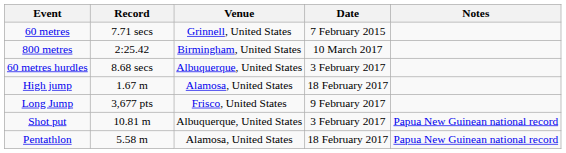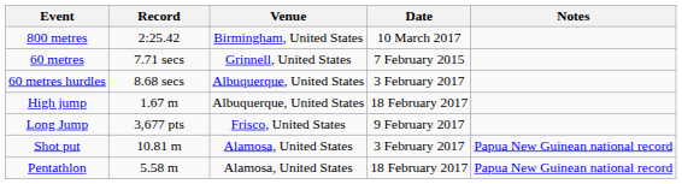 <table class="wikitable">
 <tr>
 <th>Event</th>
 <th width=110>Record</th>
 <th>Venue</th>
 <th>Date</th>
 <th>Notes</th>
 </tr>
 <tr>
+<td style="text-align:center;"><a href='#'>800 metres</a></td>
+<td style="text-align:center;">2:25.42</td>
+<td style="text-align:center;"><a href='#'>Birmingham</a>, United States</td>
+<td style="text-align:center;">10 March 2017</td>
+<td></td>
+</tr>
+<tr>
 <td style="text-align:center;"><a href='#'>60 metres</a></td>
 <td style="text-align:center;">7.71 secs</td>
 <td style="text-align:center;"><a href='#'>Grinnell</a>, United States</td>
 <td style="text-align:center;">7 February 2015</td>
-<td></td>
-</tr>
-<tr>
-<td style="text-align:center;"><a href='#'>800 metres</a></td>
-<td style="text-align:center;">2:25.42</td>
-<td style="text-align:center;"><a href='#'>Birmingham</a>, United States</td>
-<td style="text-align:center;">10 March 2017</td>
 <td></td>
 </tr>
 <tr>
 <td style="text-align:center;"><a href='#'>60 metres hurdles</a></td>
 <td style="text-align:center;">8.68 secs</td>
 <td style="text-align:center;"><a href='#'>Albuquerque</a>, United States</td>
 <td style="text-align:center;">3 February 2017</td>
 <td></td>
 </tr>
 <tr>
 <td style="text-align:center;"><a href='#'>High jump</a></td>
 <td style="text-align:center;">1.67 m</td>
-<td style="text-align:center;"><a href='#'>Alamosa</a>, United States</td>
+<td style="text-align:center;">Albuquerque, United States</td>
 <td style="text-align:center;">18 February 2017</td>
 <td></td>
 </tr>
 <tr>
 <td style="text-align:center;"><a href='#'>Long Jump</a></td>
 <td style="text-align:center;">3,677 pts</td>
 <td style="text-align:center;"><a href='#'>Frisco</a>, United States</td>
 <td style="text-align:center;">9 February 2017</td>
 <td></td>
 </tr>
 <tr>
 <td style="text-align:center;"><a href='#'>Shot put</a></td>
 <td style="text-align:center;">10.81 m</td>
-<td style="text-align:center;">Albuquerque, United States</td>
+<td style="text-align:center;"><a href='#'>Alamosa</a>, United States</td>
 <td style="text-align:center;">3 February 2017</td>
 <td><a href='#'>Papua New Guinean national record</a></td>
 </tr>
 <tr>
 <td style="text-align:center;"><a href='#'>Pentathlon</a></td>
 <td style="text-align:center;">5.58 m</td>
 <td style="text-align:center;">Alamosa, United States</td>
 <td style="text-align:center;">18 February 2017</td>
 <td><a href='#'>Papua New Guinean national record</a></td>
 </tr>
 </table>
